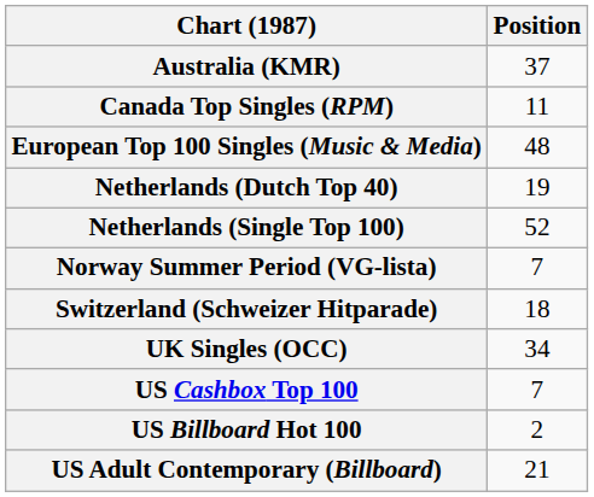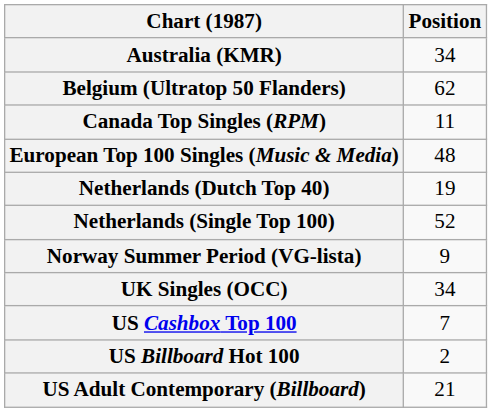 <table class="wikitable sortable plainrowheaders" style="text-align:center">
 <tr>
 <th scope="col">Chart (1987)</th>
 <th scope="col">Position</th>
 </tr>
 <tr>
 <th scope="row">Australia (KMR)</th>
-<td>37</td>
+<td>34</td>
+</tr>
+<tr>
+<th scope="row">Belgium (Ultratop 50 Flanders)</th>
+<td>62</td>
 </tr>
 <tr>
 <th scope="row">Canada Top Singles (<em>RPM</em>)</th>
 <td>11</td>
 </tr>
 <tr>
 <th scope="row">European Top 100 Singles (<em>Music & Media</em>)</th>
 <td>48</td>
 </tr>
 <tr>
 <th scope="row">Netherlands (Dutch Top 40)</th>
 <td>19</td>
 </tr>
 <tr>
 <th scope="row">Netherlands (Single Top 100)</th>
 <td>52</td>
 </tr>
 <tr>
 <th scope="row">Norway Summer Period (VG-lista)</th>
-<td>7</td>
-</tr>
-<tr>
-<th scope="row">Switzerland (Schweizer Hitparade)</th>
-<td>18</td>
+<td>9</td>
 </tr>
 <tr>
 <th scope="row">UK Singles (OCC)</th>
 <td>34</td>
 </tr>
 <tr>
 <th scope="row">US <a href='#'><em>Cashbox</em> Top 100</a></th>
 <td>7</td>
 </tr>
 <tr>
 <th scope="row">US <em>Billboard</em> Hot 100</th>
 <td>2</td>
 </tr>
 <tr>
 <th scope="row">US Adult Contemporary (<em>Billboard</em>)</th>
 <td>21</td>
 </tr>
 </table>
